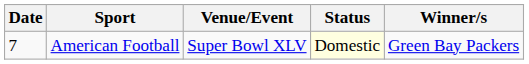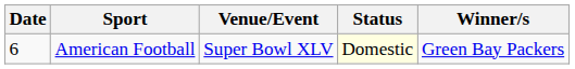 <table class="wikitable sortable">
 <tr>
 <th>Date</th>
 <th>Sport</th>
 <th>Venue/Event</th>
 <th>Status</th>
 <th>Winner/s</th>
 </tr>
 <tr>
-<td>7</td>
+<td>6</td>
 <td><a href='#'>American Football</a></td>
 <td> <a href='#'>Super Bowl XLV</a></td>
 <td style="background: lightyellow;">Domestic</td>
 <td> <a href='#'>Green Bay Packers</a></td>
 </tr>
 </table>
